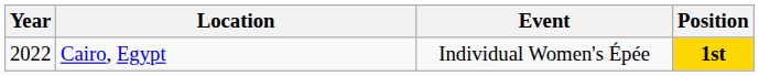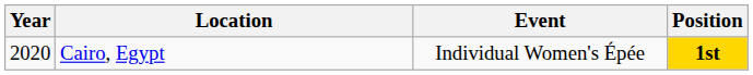 <table class="wikitable" style="text-align:center;">
 <tr>
 <th>Year</th>
 <th style="width:17em">Location</th>
 <th style="width:12em">Event</th>
 <th>Position</th>
 </tr>
 <tr>
-<td>2022</td>
+<td>2020</td>
 <td rowspan="1" align="left"> <a href='#'>Cairo</a>, <a href='#'>Egypt</a></td>
 <td>Individual Women's Épée</td>
 <td bgcolor="gold"><strong>1st</strong></td>
 </tr>
 </table>
